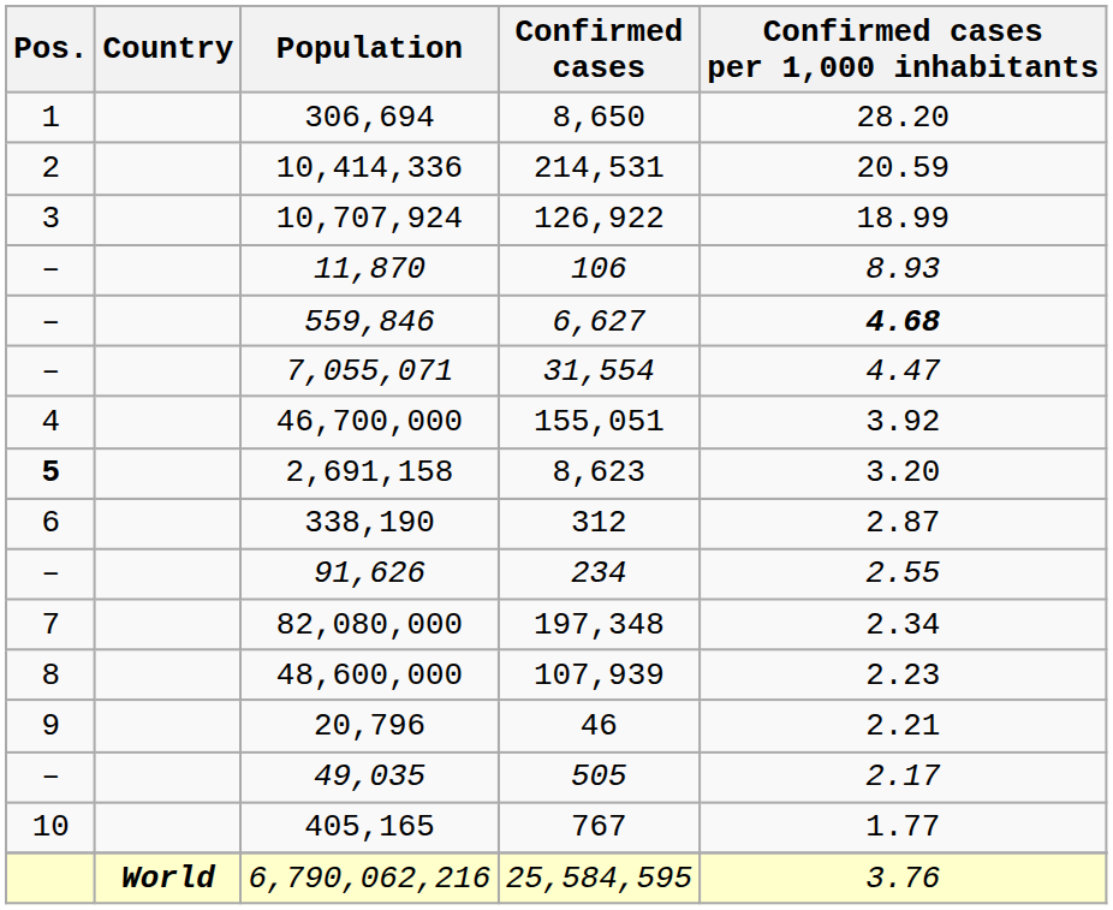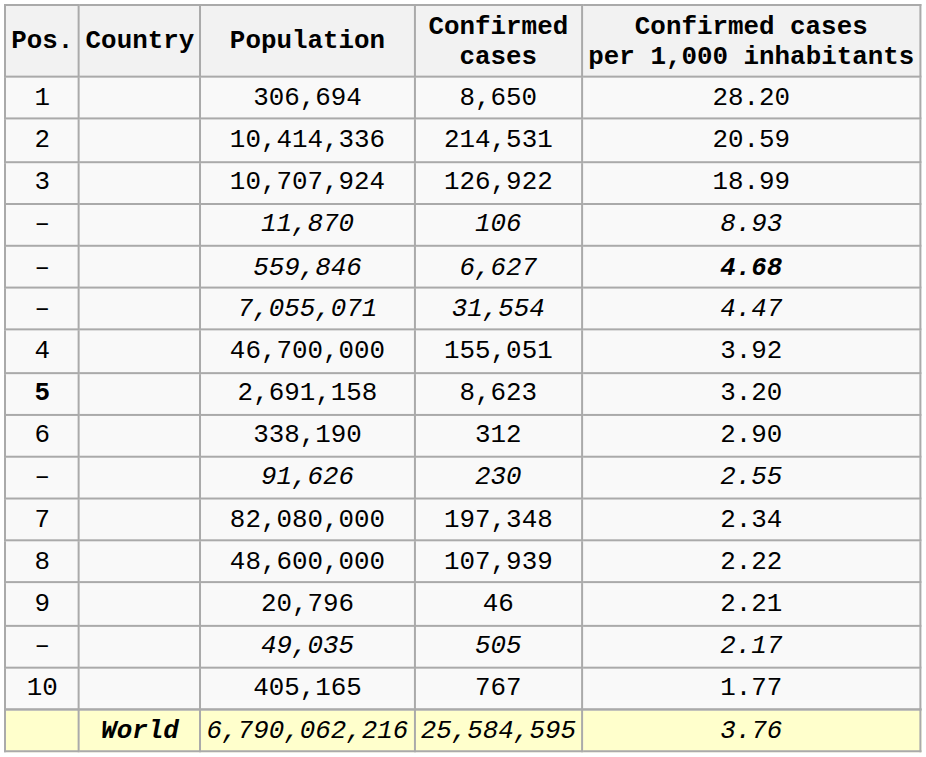 <table class="wikitable sortable">
 <tr>
 <th class="unsortable" style="text-align:center;">Pos.</th>
 <th>Country</th>
 <th>Population</th>
 <th>Confirmed<br> cases</th>
 <th>Confirmed cases <br> per 1,000 inhabitants</th>
 </tr>
 <tr align=center>
 <td>1</td>
 <td align=left></td>
 <td>306,694</td>
 <td>8,650</td>
 <td>28.20</td>
 </tr>
 <tr align=center>
 <td>2</td>
 <td align=left></td>
 <td>10,414,336</td>
 <td>214,531</td>
 <td>20.59</td>
 </tr>
 <tr align=center>
 <td>3</td>
 <td align=left></td>
 <td>10,707,924</td>
 <td>126,922</td>
 <td>18.99</td>
 </tr>
 <tr align=center>
 <td>–</td>
 <td align=left><em></em></td>
 <td><em>11,870</em></td>
 <td><em>106</em></td>
 <td><em>8.93</em></td>
 </tr>
 <tr align=center>
 <td>–</td>
 <td align=left><em></em></td>
 <td><em>559,846</em></td>
 <td><em>6,627</em></td>
 <td><strong><em>4.68</em></strong></td>
 </tr>
 <tr align=center>
 <td>–</td>
 <td align=left><em></em></td>
 <td><em>7,055,071</em></td>
 <td><em>31,554</em></td>
 <td><em>4.47</em></td>
 </tr>
 <tr align=center>
 <td>4</td>
 <td align=left></td>
 <td>46,700,000</td>
 <td>155,051</td>
 <td>3.92</td>
 </tr>
 <tr align=center>
 <td><strong>5</strong></td>
 <td align=left></td>
 <td>2,691,158</td>
 <td>8,623</td>
 <td>3.20</td>
 </tr>
 <tr align=center>
 <td>6</td>
 <td align=left></td>
 <td>338,190</td>
 <td>312</td>
-<td>2.87</td>
+<td>2.90</td>
 </tr>
 <tr align=center>
 <td>–</td>
 <td align=left><em></em></td>
 <td><em>91,626</em></td>
-<td><em>234</em></td>
+<td><em>230</em></td>
 <td><em>2.55</em></td>
 </tr>
 <tr align=center>
 <td>7</td>
 <td align=left></td>
 <td>82,080,000</td>
 <td>197,348</td>
 <td>2.34</td>
 </tr>
 <tr align=center>
 <td>8</td>
 <td align=left></td>
 <td>48,600,000</td>
 <td>107,939</td>
-<td>2.23</td>
+<td>2.22</td>
 </tr>
 <tr align=center>
 <td>9</td>
 <td align=left></td>
 <td>20,796</td>
 <td>46</td>
 <td>2.21</td>
 </tr>
 <tr align=center>
 <td>–</td>
 <td align=left><em></em></td>
 <td><em>49,035</em></td>
 <td><em>505</em></td>
 <td><em>2.17</em></td>
 </tr>
 <tr align=center>
 <td>10</td>
 <td align=left></td>
 <td>405,165</td>
 <td>767</td>
 <td>1.77</td>
 </tr>
 <tr align=center>
 </tr>
 <tr style="text-align:center; background:#ffc;" class="sortbottom">
 <td></td>
 <td><strong><em>World</em></strong></td>
 <td><em>6,790,062,216</em></td>
 <td><em>25,584,595</em></td>
 <td><em>3.76</em></td>
 </tr>
 </table>
